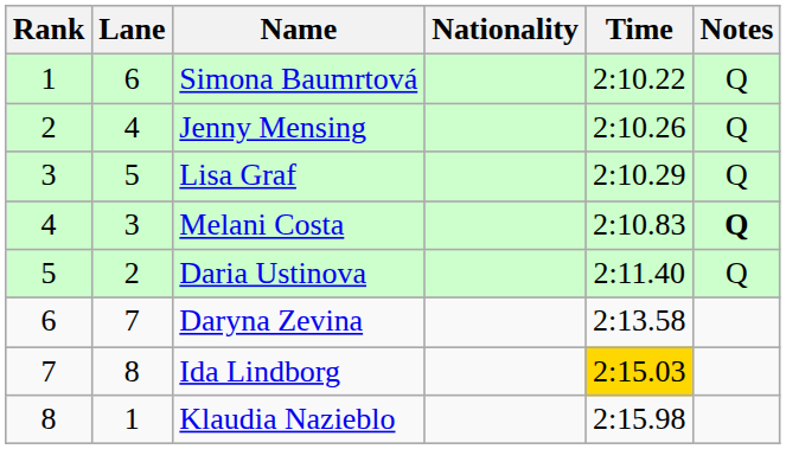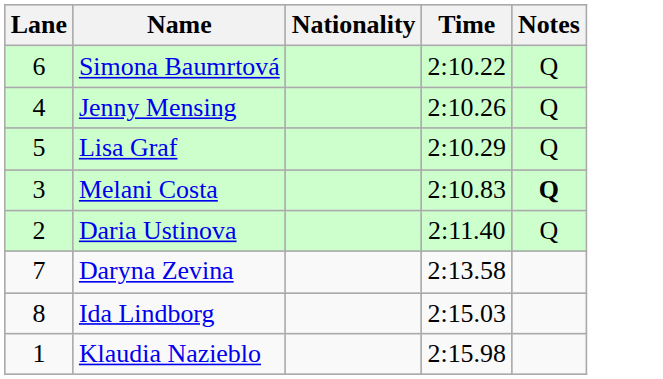 <table class="wikitable sortable" style="text-align:center">
 <tr>
-<th>Rank</th>
 <th>Lane</th>
 <th>Name</th>
 <th>Nationality</th>
 <th>Time</th>
 <th>Notes</th>
 </tr>
 <tr bgcolor=ccffcc>
-<td>1</td>
 <td>6</td>
 <td align=left><a href='#'>Simona Baumrtová</a></td>
 <td align=left></td>
 <td>2:10.22</td>
 <td>Q</td>
 </tr>
 <tr bgcolor=ccffcc>
-<td>2</td>
 <td>4</td>
 <td align=left><a href='#'>Jenny Mensing</a></td>
 <td align=left></td>
 <td>2:10.26</td>
 <td>Q</td>
 </tr>
 <tr bgcolor=ccffcc>
-<td>3</td>
 <td>5</td>
 <td align=left><a href='#'>Lisa Graf</a></td>
 <td align=left></td>
 <td>2:10.29</td>
 <td>Q</td>
 </tr>
 <tr bgcolor=ccffcc>
-<td>4</td>
 <td>3</td>
 <td align=left><a href='#'>Melani Costa</a></td>
 <td align=left></td>
 <td>2:10.83</td>
 <td><strong>Q</strong></td>
 </tr>
 <tr bgcolor=ccffcc>
-<td>5</td>
 <td>2</td>
 <td align=left><a href='#'>Daria Ustinova</a></td>
 <td align=left></td>
 <td>2:11.40</td>
 <td>Q</td>
 </tr>
 <tr>
-<td>6</td>
 <td>7</td>
 <td align=left><a href='#'>Daryna Zevina</a></td>
 <td align=left></td>
 <td>2:13.58</td>
 <td></td>
 </tr>
 <tr>
-<td>7</td>
 <td>8</td>
 <td align=left><a href='#'>Ida Lindborg</a></td>
 <td align=left></td>
-<td style="background: gold;">2:15.03</td>
+<td>2:15.03</td>
 <td></td>
 </tr>
 <tr>
-<td>8</td>
 <td>1</td>
 <td align=left><a href='#'>Klaudia Nazieblo</a></td>
 <td align=left></td>
 <td>2:15.98</td>
 <td></td>
 </tr>
 </table>
